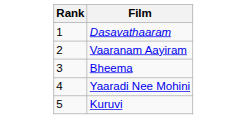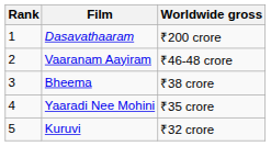 <table class="wikitable sortable" style="margin:auto; margin:auto">
 <tr>
 <th>Rank</th>
 <th>Film</th>
+<th>Worldwide gross</th>
 </tr>
 <tr>
 <td>1</td>
 <td><em><a href='#'>Dasavathaaram</a></em></td>
+<td>₹200 crore</td>
 </tr>
 <tr>
 <td>2</td>
 <td><a href='#'>Vaaranam Aayiram</a></td>
+<td>₹46-48 crore</td>
 </tr>
 <tr>
 <td>3</td>
 <td><a href='#'>Bheema</a></td>
+<td>₹38 crore</td>
 </tr>
 <tr>
 <td>4</td>
 <td><a href='#'>Yaaradi Nee Mohini</a></td>
+<td>₹35 crore</td>
 </tr>
 <tr>
 <td>5</td>
 <td><a href='#'>Kuruvi</a></td>
+<td>₹32 crore</td>
 </tr>
 </table>
